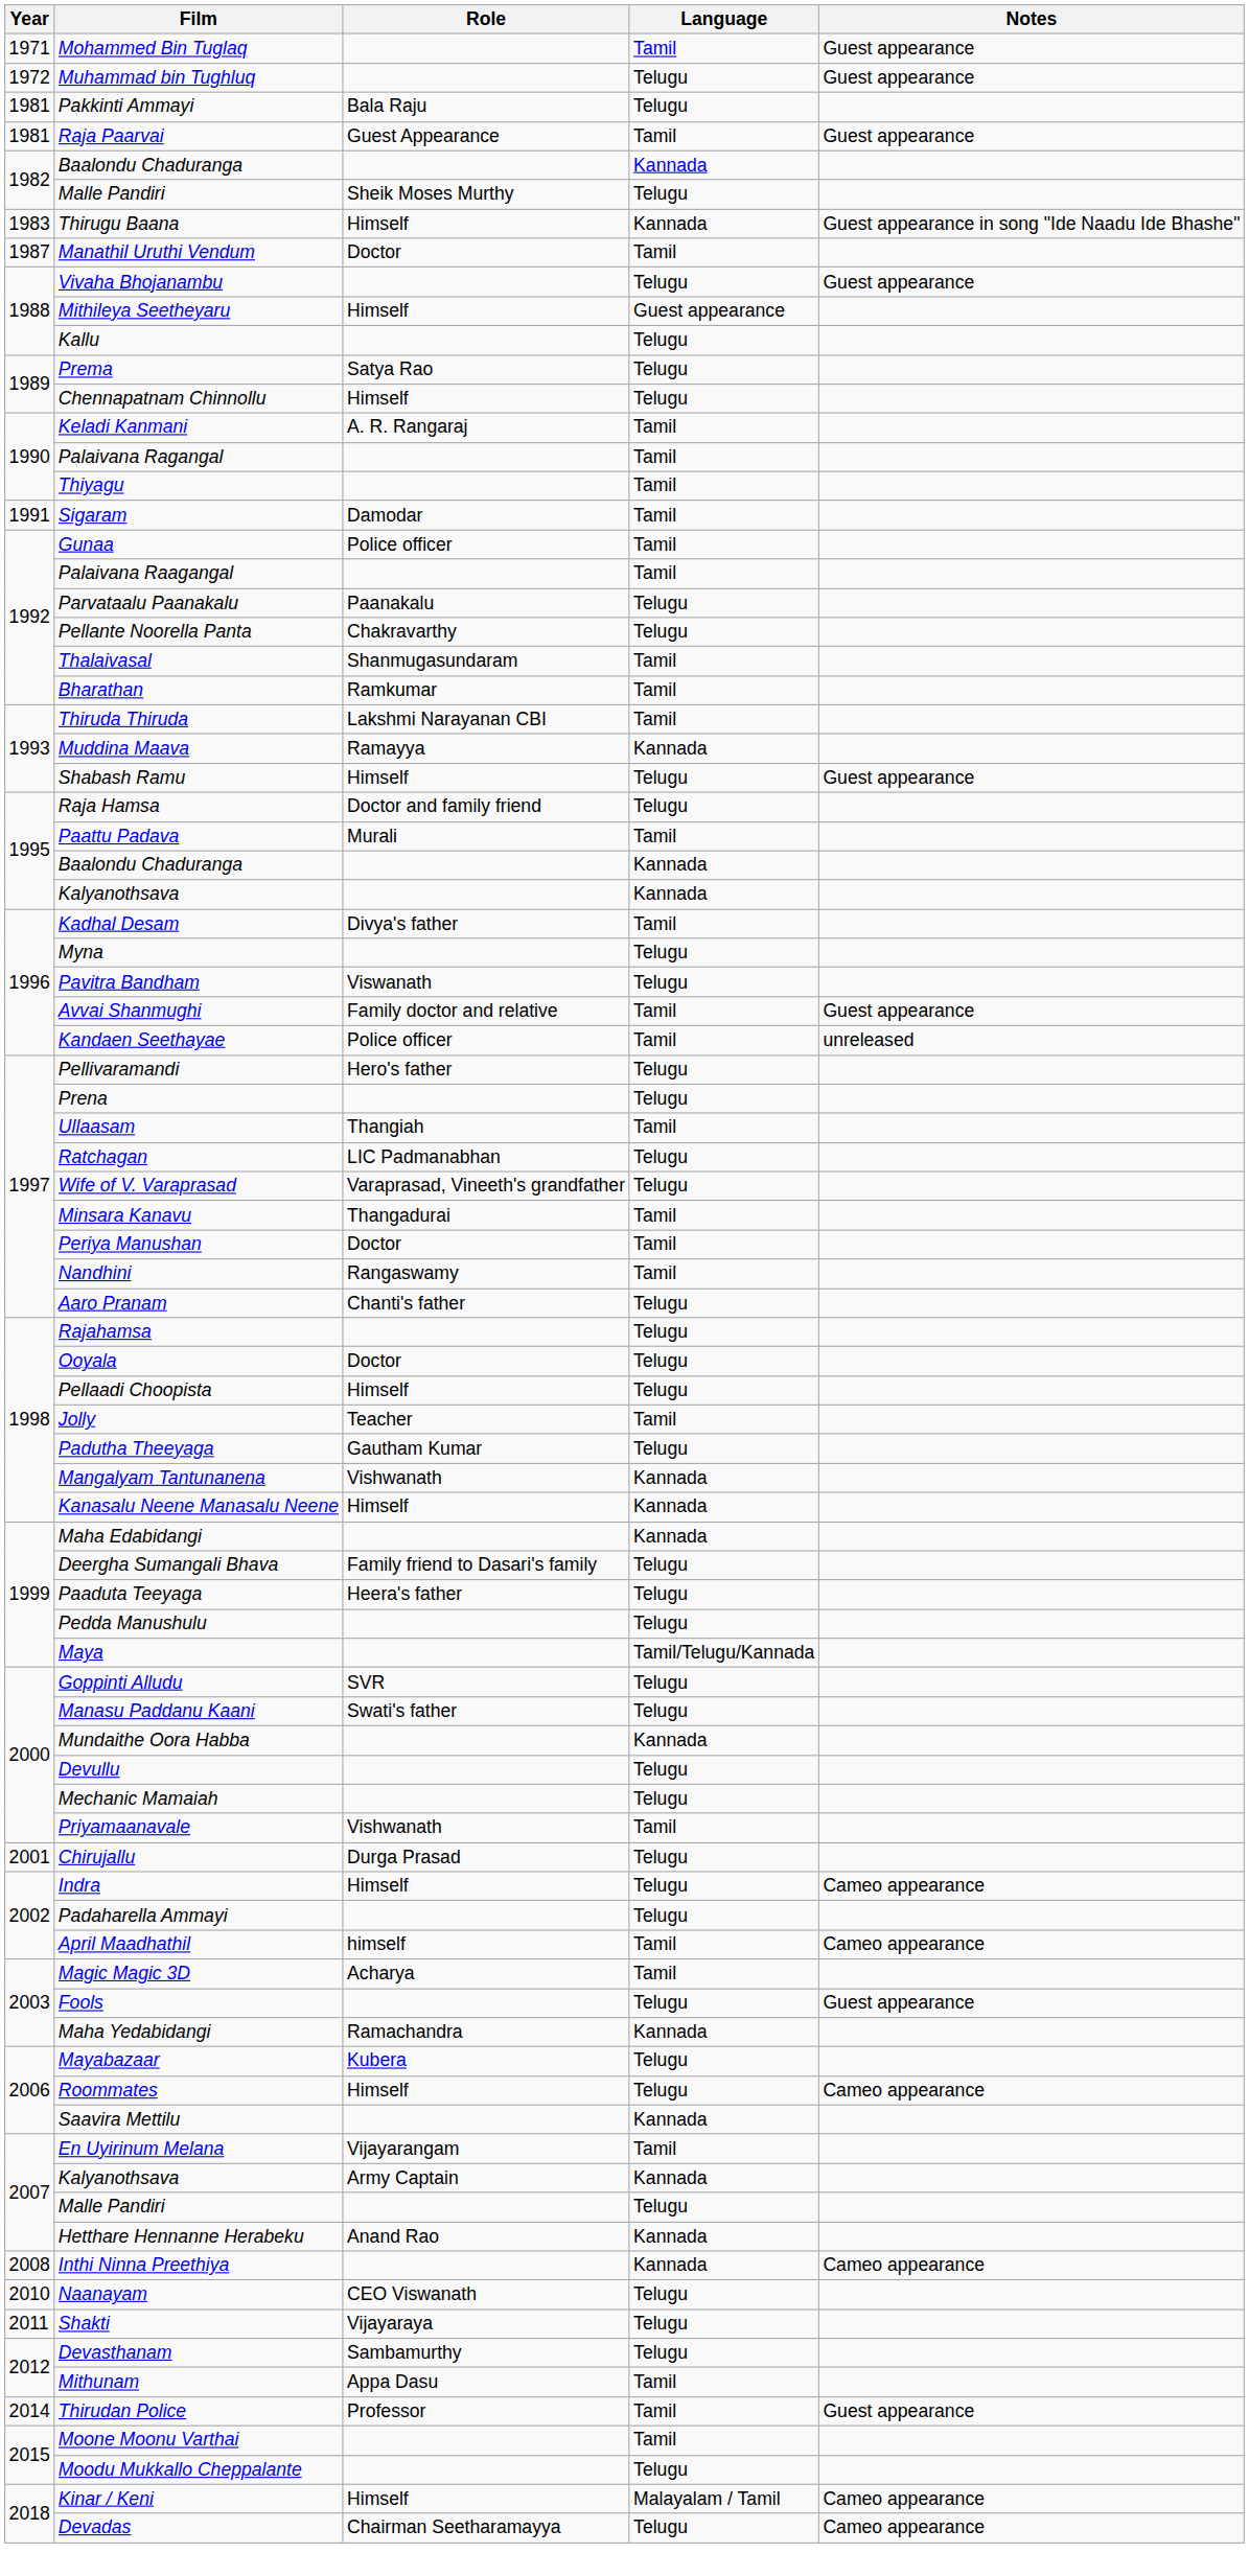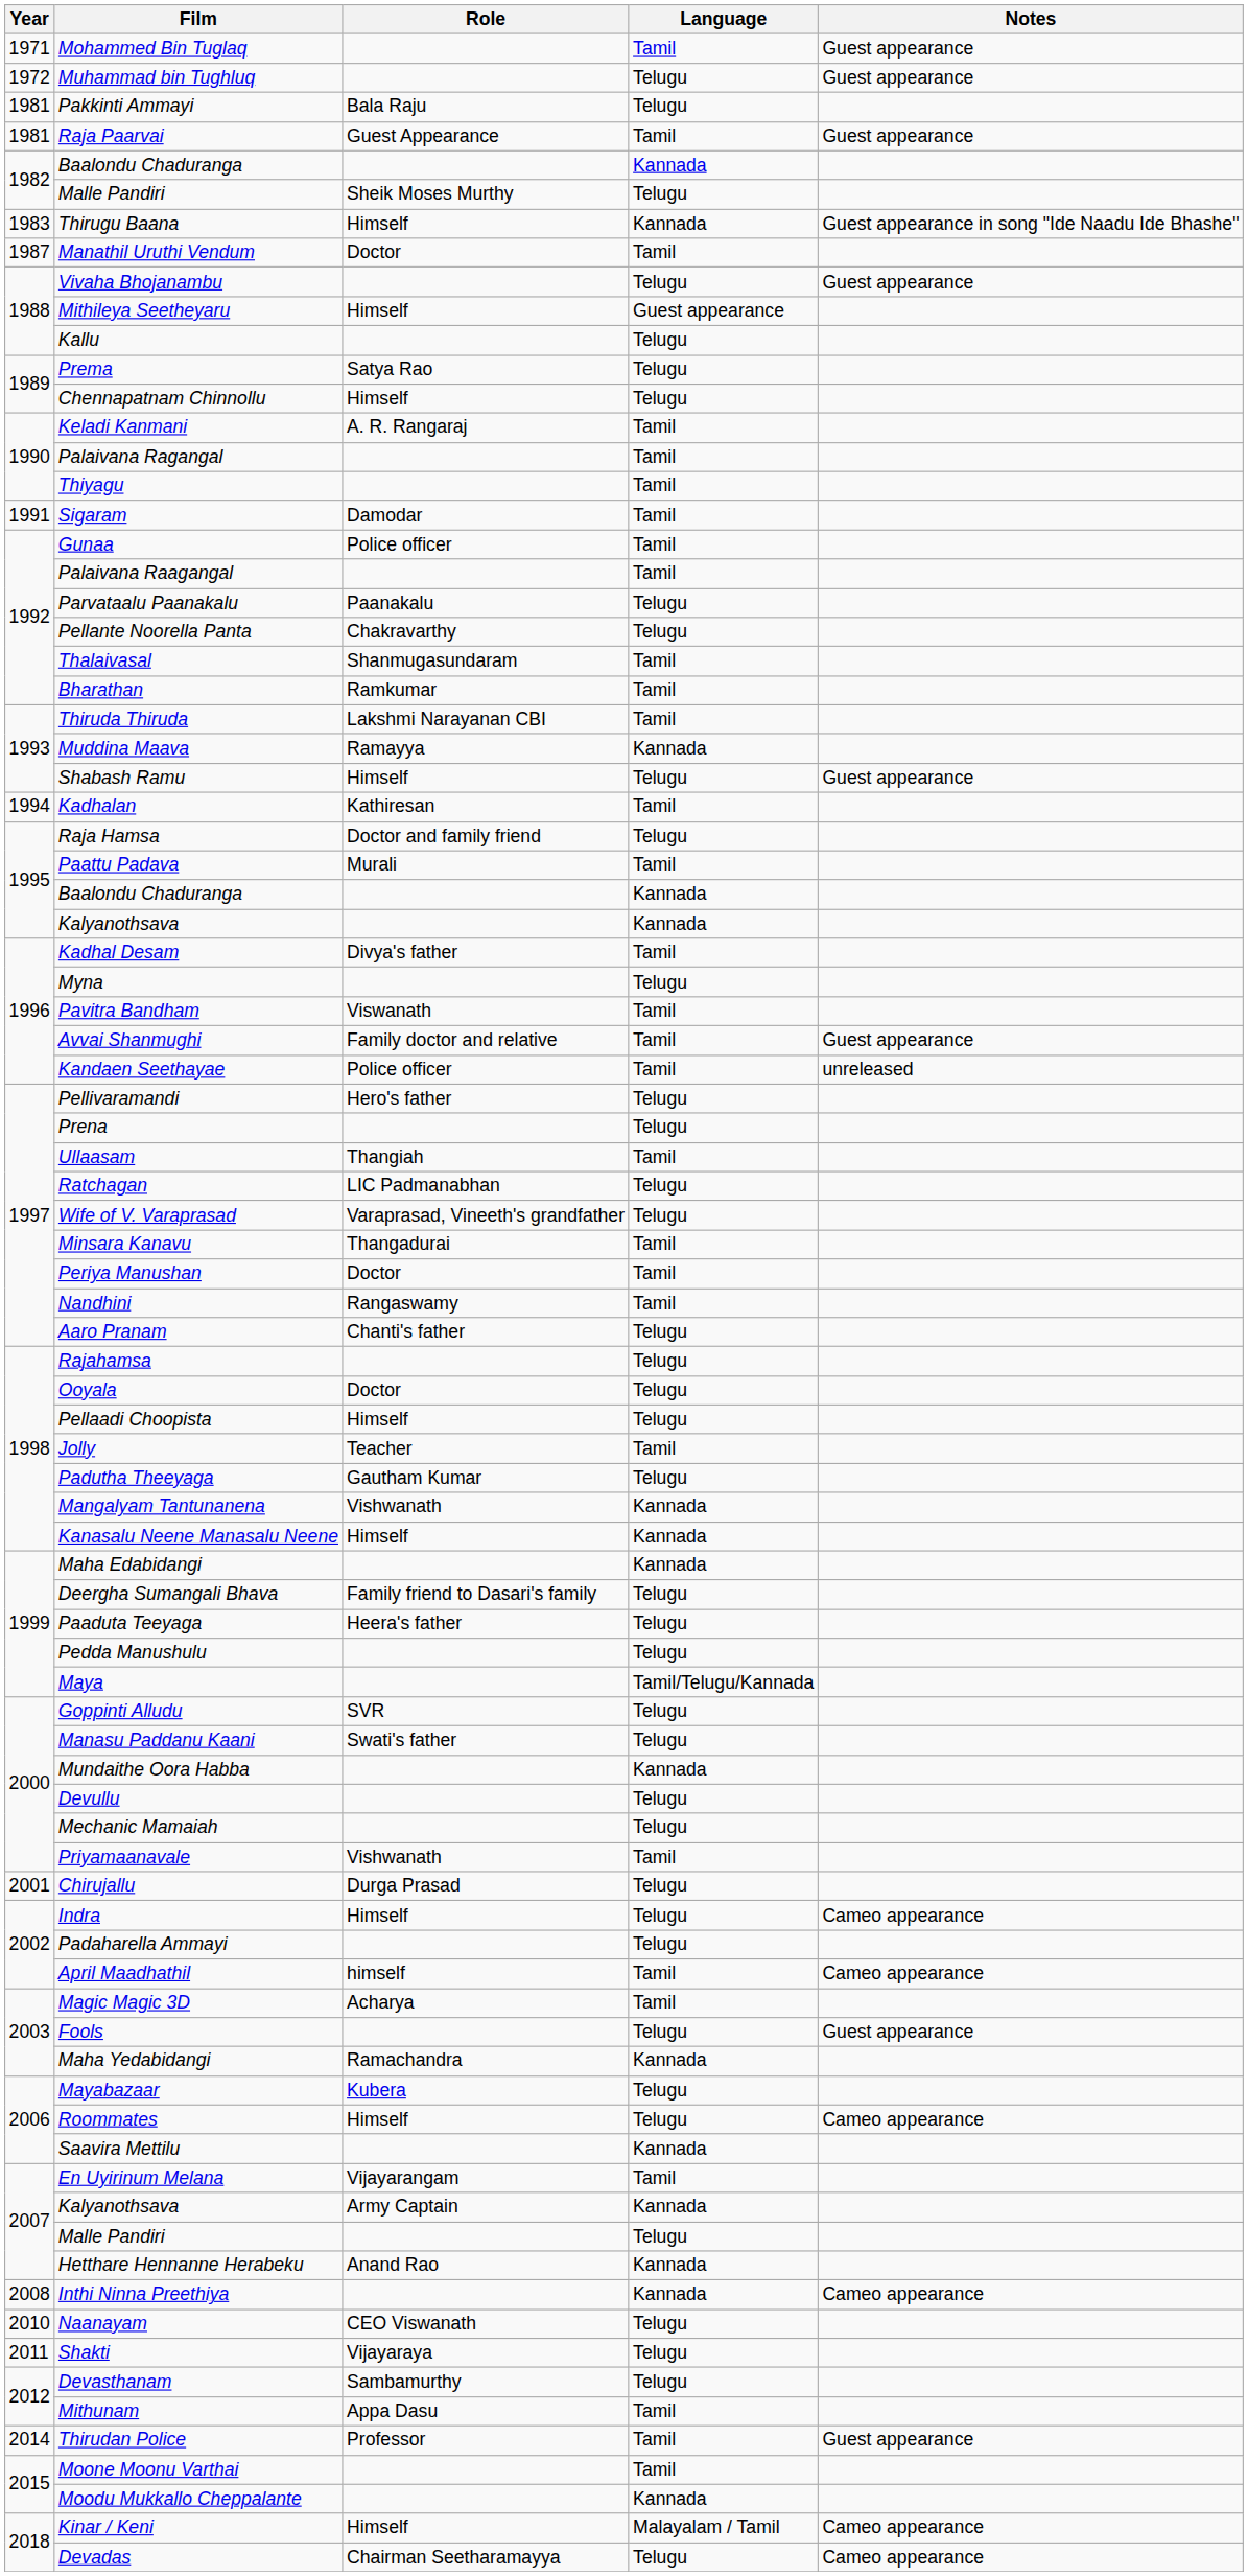 <table class="wikitable sortable">
 <tr>
 <th>Year</th>
 <th>Film</th>
 <th>Role</th>
 <th>Language</th>
 <th>Notes</th>
 </tr>
 <tr>
 <td>1971</td>
 <td><em><a href='#'>Mohammed Bin Tuglaq</a></em></td>
 <td></td>
 <td><a href='#'>Tamil</a></td>
 <td>Guest appearance</td>
 </tr>
 <tr>
 <td>1972</td>
 <td><em><a href='#'>Muhammad bin Tughluq</a></em></td>
 <td></td>
 <td>Telugu</td>
 <td>Guest appearance</td>
 </tr>
 <tr>
 <td>1981</td>
 <td><em>Pakkinti Ammayi</em></td>
 <td>Bala Raju</td>
 <td>Telugu</td>
 <td></td>
 </tr>
 <tr>
 <td>1981</td>
 <td><em><a href='#'>Raja Paarvai</a></em></td>
 <td>Guest Appearance</td>
 <td>Tamil</td>
 <td>Guest appearance</td>
 </tr>
 <tr>
 <td rowspan="2">1982</td>
 <td><em>Baalondu Chaduranga</em></td>
 <td></td>
 <td><a href='#'>Kannada</a></td>
 <td></td>
 </tr>
 <tr>
 <td><em>Malle Pandiri</em></td>
 <td>Sheik Moses Murthy</td>
 <td>Telugu</td>
 <td></td>
 </tr>
 <tr>
 <td rowspan="1">1983</td>
 <td><em>Thirugu Baana</em></td>
 <td>Himself</td>
 <td>Kannada</td>
 <td>Guest appearance in song "Ide Naadu Ide Bhashe"</td>
 </tr>
 <tr>
 <td>1987</td>
 <td><em><a href='#'>Manathil Uruthi Vendum</a></em></td>
 <td>Doctor</td>
 <td>Tamil</td>
 <td></td>
 </tr>
 <tr>
 <td rowspan="3">1988</td>
 <td><em><a href='#'>Vivaha Bhojanambu</a></em></td>
 <td></td>
 <td>Telugu</td>
 <td>Guest appearance</td>
 </tr>
 <tr>
 <td><em><a href='#'>Mithileya Seetheyaru</a></em></td>
 <td>Himself</td>
 <td>Guest appearance</td>
 </tr>
 <tr>
 <td><em>Kallu</em></td>
 <td></td>
 <td>Telugu</td>
 <td></td>
 </tr>
 <tr>
 <td rowspan="2">1989</td>
 <td><em><a href='#'>Prema</a></em></td>
 <td>Satya Rao</td>
 <td>Telugu</td>
 <td></td>
 </tr>
 <tr>
 <td><em>Chennapatnam Chinnollu</em></td>
 <td>Himself</td>
 <td>Telugu</td>
 <td></td>
 </tr>
 <tr>
 <td rowspan="3">1990</td>
 <td><em><a href='#'>Keladi Kanmani</a></em></td>
 <td>A. R. Rangaraj</td>
 <td>Tamil</td>
 <td></td>
 </tr>
 <tr>
 <td><em>Palaivana Ragangal</em></td>
 <td></td>
 <td>Tamil</td>
 <td></td>
 </tr>
 <tr>
 <td><em><a href='#'>Thiyagu</a></em></td>
 <td></td>
 <td>Tamil</td>
 <td></td>
 </tr>
 <tr>
 <td rowspan="1">1991</td>
 <td><em><a href='#'>Sigaram</a></em></td>
 <td>Damodar</td>
 <td>Tamil</td>
 <td></td>
 </tr>
 <tr>
 <td rowspan="6">1992</td>
 <td><em><a href='#'>Gunaa</a></em></td>
 <td>Police officer</td>
 <td>Tamil</td>
 <td></td>
 </tr>
 <tr>
 <td><em>Palaivana Raagangal</em></td>
 <td></td>
 <td>Tamil</td>
 <td></td>
 </tr>
 <tr>
 <td><em>Parvataalu Paanakalu</em></td>
 <td>Paanakalu</td>
 <td>Telugu</td>
 <td></td>
 </tr>
 <tr>
 <td><em>Pellante Noorella Panta</em></td>
 <td>Chakravarthy</td>
 <td>Telugu</td>
 <td></td>
 </tr>
 <tr>
 <td><em><a href='#'>Thalaivasal</a></em></td>
 <td>Shanmugasundaram</td>
 <td>Tamil</td>
 <td></td>
 </tr>
 <tr>
 <td><em><a href='#'>Bharathan</a></em></td>
 <td>Ramkumar</td>
 <td>Tamil</td>
 <td></td>
 </tr>
 <tr>
 <td rowspan="3">1993</td>
 <td><em><a href='#'>Thiruda Thiruda</a></em></td>
 <td>Lakshmi Narayanan CBI</td>
 <td>Tamil</td>
 <td></td>
 </tr>
 <tr>
 <td><em><a href='#'>Muddina Maava</a></em></td>
 <td>Ramayya</td>
 <td>Kannada</td>
 <td></td>
 </tr>
 <tr>
 <td><em>Shabash Ramu</em></td>
 <td>Himself</td>
 <td>Telugu</td>
 <td>Guest appearance</td>
 </tr>
 <tr>
+<td rowspan="1">1994</td>
+<td><em><a href='#'>Kadhalan</a></em></td>
+<td>Kathiresan</td>
+<td>Tamil</td>
+<td></td>
+</tr>
+<tr>
 <td rowspan="4">1995</td>
 <td><em>Raja Hamsa</em></td>
 <td>Doctor and family friend</td>
 <td>Telugu</td>
 <td></td>
 </tr>
 <tr>
 <td><em><a href='#'>Paattu Padava</a></em></td>
 <td>Murali</td>
 <td>Tamil</td>
 <td></td>
 </tr>
 <tr>
 <td><em>Baalondu Chaduranga</em></td>
 <td></td>
 <td>Kannada</td>
 <td></td>
 </tr>
 <tr>
 <td><em>Kalyanothsava</em></td>
 <td></td>
 <td>Kannada</td>
 <td></td>
 </tr>
 <tr>
 <td rowspan="5">1996</td>
 <td><em><a href='#'>Kadhal Desam</a></em></td>
 <td>Divya's father</td>
 <td>Tamil</td>
 <td></td>
 </tr>
 <tr>
 <td><em>Myna</em></td>
 <td></td>
 <td>Telugu</td>
 <td></td>
 </tr>
 <tr>
 <td><em><a href='#'>Pavitra Bandham</a></em></td>
 <td>Viswanath</td>
-<td>Telugu</td>
+<td>Tamil</td>
 <td></td>
 </tr>
 <tr>
 <td><em><a href='#'>Avvai Shanmughi</a></em></td>
 <td>Family doctor and relative</td>
 <td>Tamil</td>
 <td>Guest appearance</td>
 </tr>
 <tr>
 <td><em><a href='#'>Kandaen Seethayae</a></em></td>
 <td>Police officer</td>
 <td>Tamil</td>
 <td>unreleased</td>
 </tr>
 <tr>
 <td rowspan="9">1997</td>
 <td><em>Pellivaramandi</em></td>
 <td>Hero's father</td>
 <td>Telugu</td>
 <td></td>
 </tr>
 <tr>
 <td><em>Prena</em></td>
 <td></td>
 <td>Telugu</td>
 <td></td>
 </tr>
 <tr>
 <td><em><a href='#'>Ullaasam</a></em></td>
 <td>Thangiah</td>
 <td>Tamil</td>
 <td></td>
 </tr>
 <tr>
 <td><em><a href='#'>Ratchagan</a></em></td>
 <td>LIC Padmanabhan</td>
 <td>Telugu</td>
 <td></td>
 </tr>
 <tr>
 <td><em><a href='#'>Wife of V. Varaprasad</a></em></td>
 <td>Varaprasad, Vineeth's grandfather</td>
 <td>Telugu</td>
 <td></td>
 </tr>
 <tr>
 <td><em><a href='#'>Minsara Kanavu</a></em></td>
 <td>Thangadurai</td>
 <td>Tamil</td>
 <td></td>
 </tr>
 <tr>
 <td><em><a href='#'>Periya Manushan</a></em></td>
 <td>Doctor</td>
 <td>Tamil</td>
 <td></td>
 </tr>
 <tr>
 <td><em><a href='#'>Nandhini</a></em></td>
 <td>Rangaswamy</td>
 <td>Tamil</td>
 <td></td>
 </tr>
 <tr>
 <td><em><a href='#'>Aaro Pranam</a></em></td>
 <td>Chanti's father</td>
 <td>Telugu</td>
 <td></td>
 </tr>
 <tr>
 <td rowspan="7">1998</td>
 <td><em><a href='#'>Rajahamsa</a></em></td>
 <td></td>
 <td>Telugu</td>
 <td></td>
 </tr>
 <tr>
 <td><em><a href='#'>Ooyala</a></em></td>
 <td>Doctor</td>
 <td>Telugu</td>
 <td></td>
 </tr>
 <tr>
 <td><em>Pellaadi Choopista</em></td>
 <td>Himself</td>
 <td>Telugu</td>
 <td></td>
 </tr>
 <tr>
 <td><em><a href='#'>Jolly</a></em></td>
 <td>Teacher</td>
 <td>Tamil</td>
 <td></td>
 </tr>
 <tr>
 <td><em><a href='#'>Padutha Theeyaga</a></em></td>
 <td>Gautham Kumar</td>
 <td>Telugu</td>
 <td></td>
 </tr>
 <tr>
 <td><em><a href='#'>Mangalyam Tantunanena</a></em></td>
 <td>Vishwanath</td>
 <td>Kannada</td>
 <td></td>
 </tr>
 <tr>
 <td><em><a href='#'>Kanasalu Neene Manasalu Neene</a></em></td>
 <td>Himself</td>
 <td>Kannada</td>
 <td></td>
 </tr>
 <tr>
 <td rowspan="5">1999</td>
 <td><em>Maha Edabidangi</em></td>
 <td></td>
 <td>Kannada</td>
 <td></td>
 </tr>
 <tr>
 <td><em>Deergha Sumangali Bhava</em></td>
 <td>Family friend to Dasari's family</td>
 <td>Telugu</td>
 <td></td>
 </tr>
 <tr>
 <td><em>Paaduta Teeyaga</em></td>
 <td>Heera's father</td>
 <td>Telugu</td>
 <td></td>
 </tr>
 <tr>
 <td><em>Pedda Manushulu</em></td>
 <td></td>
 <td>Telugu</td>
 <td></td>
 </tr>
 <tr>
 <td><em><a href='#'>Maya</a></em></td>
 <td></td>
 <td>Tamil/Telugu/Kannada</td>
 <td></td>
 </tr>
 <tr>
 <td rowspan="6">2000</td>
 <td><em><a href='#'>Goppinti Alludu</a></em></td>
 <td>SVR</td>
 <td>Telugu</td>
 <td></td>
 </tr>
 <tr>
 <td><em><a href='#'>Manasu Paddanu Kaani</a></em></td>
 <td>Swati's father</td>
 <td>Telugu</td>
 <td></td>
 </tr>
 <tr>
 <td><em>Mundaithe Oora Habba</em></td>
 <td></td>
 <td>Kannada</td>
 <td></td>
 </tr>
 <tr>
 <td><em><a href='#'>Devullu</a></em></td>
 <td></td>
 <td>Telugu</td>
 <td></td>
 </tr>
 <tr>
 <td><em>Mechanic Mamaiah</em></td>
 <td></td>
 <td>Telugu</td>
 <td></td>
 </tr>
 <tr>
 <td><em><a href='#'>Priyamaanavale</a></em></td>
 <td>Vishwanath</td>
 <td>Tamil</td>
 <td></td>
 </tr>
 <tr>
 <td>2001</td>
 <td><em><a href='#'>Chirujallu</a></em></td>
 <td>Durga Prasad</td>
 <td>Telugu</td>
 <td></td>
 </tr>
 <tr>
 <td rowspan="3">2002</td>
 <td><em><a href='#'>Indra</a></em></td>
 <td>Himself</td>
 <td>Telugu</td>
 <td>Cameo appearance</td>
 </tr>
 <tr>
 <td><em>Padaharella Ammayi</em></td>
 <td></td>
 <td>Telugu</td>
 <td></td>
 </tr>
 <tr>
 <td><em><a href='#'>April Maadhathil</a></em></td>
 <td>himself</td>
 <td>Tamil</td>
 <td>Cameo appearance</td>
 </tr>
 <tr>
 <td rowspan="3">2003</td>
 <td><em><a href='#'>Magic Magic 3D</a></em></td>
 <td>Acharya</td>
 <td>Tamil</td>
 <td></td>
 </tr>
 <tr>
 <td><em><a href='#'>Fools</a></em></td>
 <td></td>
 <td>Telugu</td>
 <td>Guest appearance</td>
 </tr>
 <tr>
 <td><em>Maha Yedabidangi</em></td>
 <td>Ramachandra</td>
 <td>Kannada</td>
 <td></td>
 </tr>
 <tr>
 <td rowspan="3">2006</td>
 <td><em><a href='#'>Mayabazaar</a></em></td>
 <td><a href='#'>Kubera</a></td>
 <td>Telugu</td>
 <td></td>
 </tr>
 <tr>
 <td><em><a href='#'>Roommates</a></em></td>
 <td>Himself</td>
 <td>Telugu</td>
 <td>Cameo appearance</td>
 </tr>
 <tr>
 <td><em>Saavira Mettilu</em></td>
 <td></td>
 <td>Kannada</td>
 <td></td>
 </tr>
 <tr>
 <td rowspan="4">2007</td>
 <td><em><a href='#'>En Uyirinum Melana</a></em></td>
 <td>Vijayarangam</td>
 <td>Tamil</td>
 <td></td>
 </tr>
 <tr>
 <td><em>Kalyanothsava</em></td>
 <td>Army Captain</td>
 <td>Kannada</td>
 <td></td>
 </tr>
 <tr>
 <td><em>Malle Pandiri</em></td>
 <td></td>
 <td>Telugu</td>
 <td></td>
 </tr>
 <tr>
 <td><em>Hetthare Hennanne Herabeku</em></td>
 <td>Anand Rao</td>
 <td>Kannada</td>
 <td></td>
 </tr>
 <tr>
 <td>2008</td>
 <td><em><a href='#'>Inthi Ninna Preethiya</a></em></td>
 <td></td>
 <td>Kannada</td>
 <td>Cameo appearance</td>
 </tr>
 <tr>
 <td>2010</td>
 <td><em><a href='#'>Naanayam</a></em></td>
 <td>CEO Viswanath</td>
 <td>Telugu</td>
 <td></td>
 </tr>
 <tr>
 <td>2011</td>
 <td><em><a href='#'>Shakti</a></em></td>
 <td>Vijayaraya</td>
 <td>Telugu</td>
 <td></td>
 </tr>
 <tr>
 <td rowspan="2">2012</td>
 <td><em><a href='#'>Devasthanam</a></em></td>
 <td>Sambamurthy</td>
 <td>Telugu</td>
 <td></td>
 </tr>
 <tr>
 <td><em><a href='#'>Mithunam</a></em></td>
 <td>Appa Dasu</td>
 <td>Tamil</td>
 <td></td>
 </tr>
 <tr>
 <td rowspan="1">2014</td>
 <td><em><a href='#'>Thirudan Police</a></em></td>
 <td>Professor</td>
 <td>Tamil</td>
 <td>Guest appearance</td>
 </tr>
 <tr>
 <td rowspan="2">2015</td>
 <td><em><a href='#'>Moone Moonu Varthai</a></em></td>
 <td></td>
 <td>Tamil</td>
 <td></td>
 </tr>
 <tr>
 <td><em><a href='#'>Moodu Mukkallo Cheppalante</a></em></td>
 <td></td>
-<td>Telugu</td>
+<td>Kannada</td>
 <td></td>
 </tr>
 <tr>
 <td rowspan="2">2018</td>
 <td><em><a href='#'>Kinar / Keni</a></em></td>
 <td>Himself</td>
 <td>Malayalam / Tamil</td>
 <td>Cameo appearance</td>
 </tr>
 <tr>
 <td><em><a href='#'>Devadas</a></em></td>
 <td>Chairman Seetharamayya</td>
 <td>Telugu</td>
 <td>Cameo appearance</td>
 </tr>
 </table>
